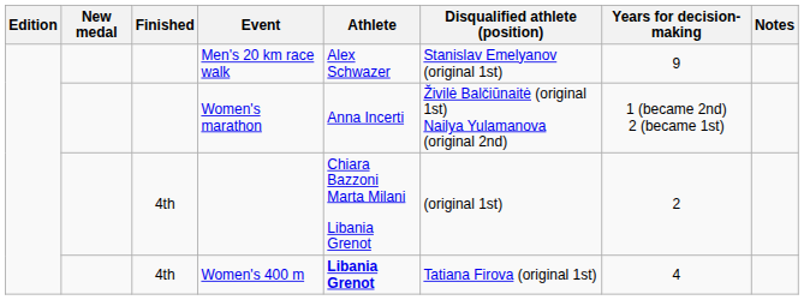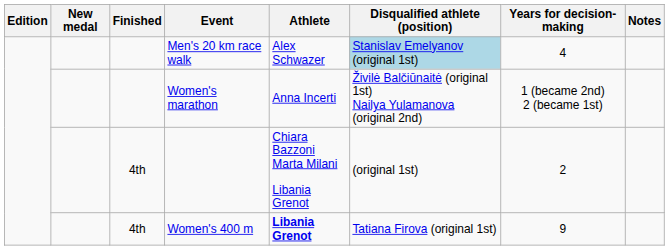 <table class="wikitable" style="width:90%; font-size:90%; text-align:left;">
 <tr>
 <th>Edition</th>
 <th>New medal</th>
 <th>Finished</th>
 <th>Event</th>
 <th>Athlete</th>
 <th>Disqualified athlete (position)</th>
 <th>Years for decision-making</th>
 <th>Notes</th>
 </tr>
 <tr>
 <td rowspan=4></td>
 <td align=center></td>
 <td align=center></td>
 <td><a href='#'>Men's 20 km race walk</a></td>
 <td><a href='#'>Alex Schwazer</a></td>
-<td> <a href='#'>Stanislav Emelyanov</a> (original 1st)</td>
-<td align=center>9</td>
+<td style="background: lightblue;"> <a href='#'>Stanislav Emelyanov</a> (original 1st)</td>
+<td align=center>4</td>
 <td align=center></td>
 </tr>
 <tr>
 <td align=center></td>
 <td align=center></td>
 <td><a href='#'>Women's marathon</a></td>
 <td><a href='#'>Anna Incerti</a></td>
 <td> <a href='#'>Živilė Balčiūnaitė</a> (original 1st) <br>  <a href='#'>Nailya Yulamanova</a> (original 2nd)</td>
 <td align=center>1 (became 2nd) <br> 2 (became 1st)</td>
 <td align=center><br></td>
 </tr>
 <tr>
 <td align=center></td>
 <td align=center>4th</td>
 <td></td>
 <td><a href='#'>Chiara Bazzoni</a><br><a href='#'>Marta Milani</a><br><br><a href='#'>Libania Grenot</a></td>
 <td> (original 1st)</td>
 <td align=center>2</td>
 <td align=center></td>
 </tr>
 <tr>
 <td align=center></td>
 <td align=center>4th</td>
 <td><a href='#'>Women's 400 m</a></td>
 <td><strong><a href='#'>Libania Grenot</a></strong></td>
 <td> <a href='#'>Tatiana Firova</a> (original 1st)</td>
-<td align=center>4</td>
+<td align=center>9</td>
 <td align=center></td>
 </tr>
 </table>
